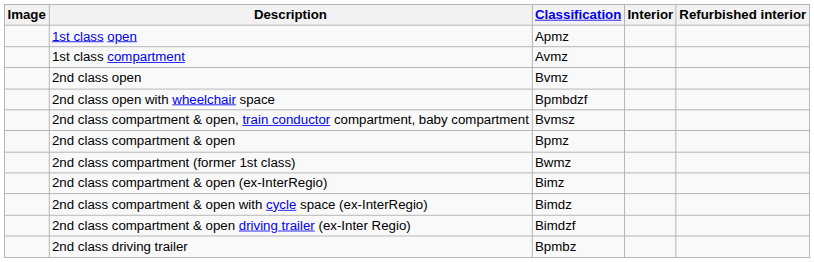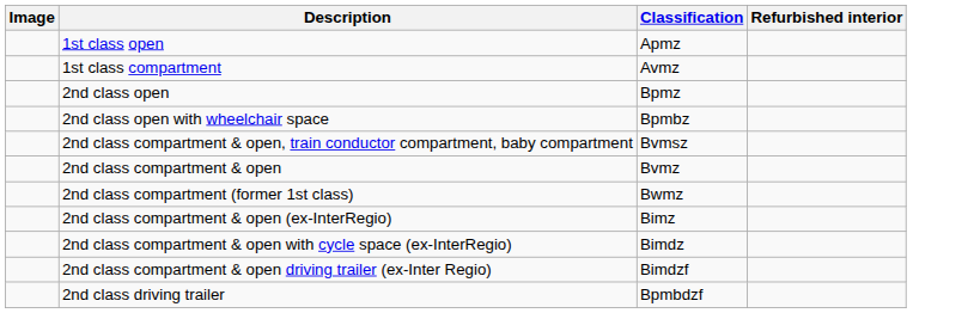 <table class="wikitable">
 <tr>
 <th>Image</th>
 <th>Description</th>
 <th><a href='#'>Classification</a></th>
-<th>Interior</th>
 <th>Refurbished interior</th>
 </tr>
 <tr>
 <td></td>
 <td><a href='#'>1st class</a> <a href='#'>open</a></td>
 <td>Apmz</td>
 <td></td>
-<td></td>
 </tr>
 <tr>
 <td></td>
 <td>1st class <a href='#'>compartment</a></td>
 <td>Avmz</td>
 <td></td>
-<td></td>
 </tr>
 <tr>
 <td></td>
 <td>2nd class open</td>
-<td>Bvmz</td>
-<td></td>
+<td>Bpmz</td>
 <td></td>
 </tr>
 <tr>
 <td></td>
 <td>2nd class open with <a href='#'>wheelchair</a> space</td>
-<td>Bpmbdzf</td>
-<td></td>
+<td>Bpmbz</td>
 <td></td>
 </tr>
 <tr>
 <td></td>
 <td>2nd class compartment & open, <a href='#'>train conductor</a> compartment, baby compartment</td>
 <td>Bvmsz</td>
-<td></td>
 <td> </td>
 </tr>
 <tr>
 <td></td>
 <td>2nd class compartment & open</td>
-<td>Bpmz</td>
-<td></td>
+<td>Bvmz</td>
 <td></td>
 </tr>
 <tr>
 <td></td>
 <td>2nd class compartment (former 1st class)</td>
 <td>Bwmz</td>
 <td></td>
-<td></td>
 </tr>
 <tr>
 <td></td>
 <td>2nd class compartment & open (ex-InterRegio)</td>
 <td>Bimz</td>
 <td></td>
-<td></td>
 </tr>
 <tr>
 <td></td>
 <td>2nd class compartment & open with <a href='#'>cycle</a> space (ex-InterRegio)</td>
 <td>Bimdz</td>
-<td> <br> </td>
 <td></td>
 </tr>
 <tr>
 <td></td>
 <td>2nd class compartment & open <a href='#'>driving trailer</a> (ex-Inter Regio)</td>
 <td>Bimdzf</td>
 <td></td>
-<td></td>
 </tr>
 <tr>
 <td></td>
 <td>2nd class driving trailer</td>
-<td>Bpmbz</td>
-<td></td>
+<td>Bpmbdzf</td>
 <td></td>
 </tr>
 </table>
